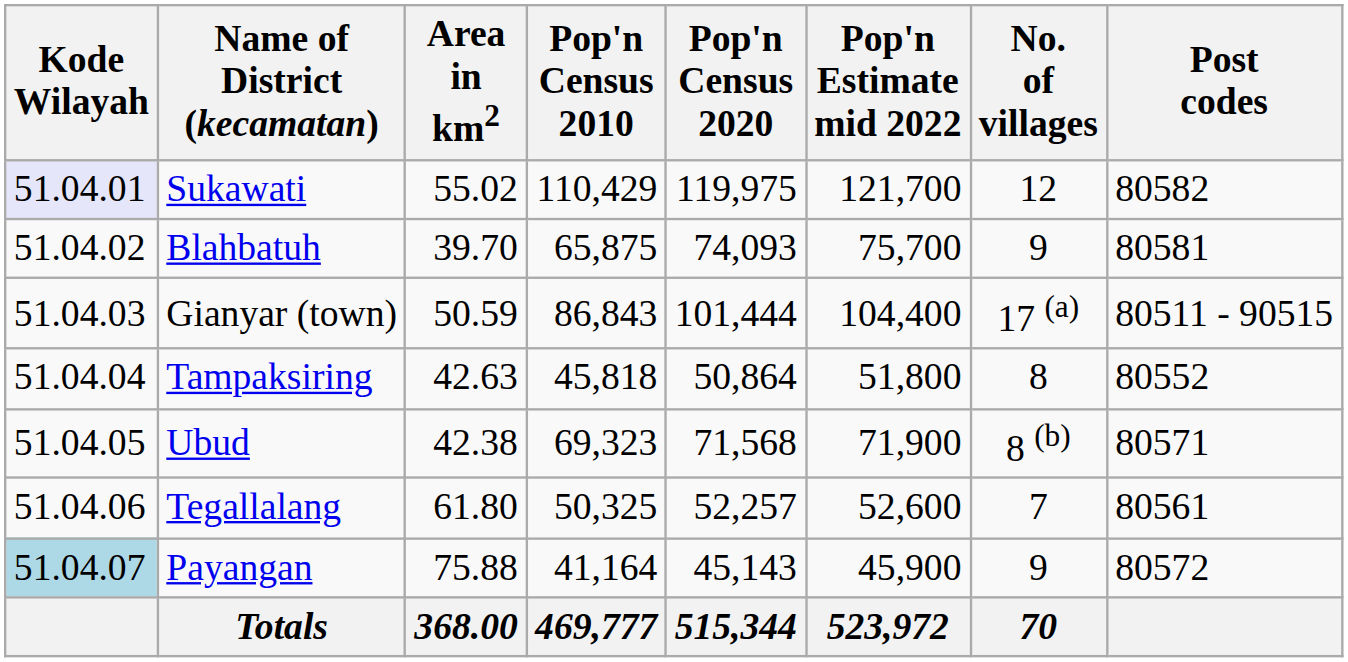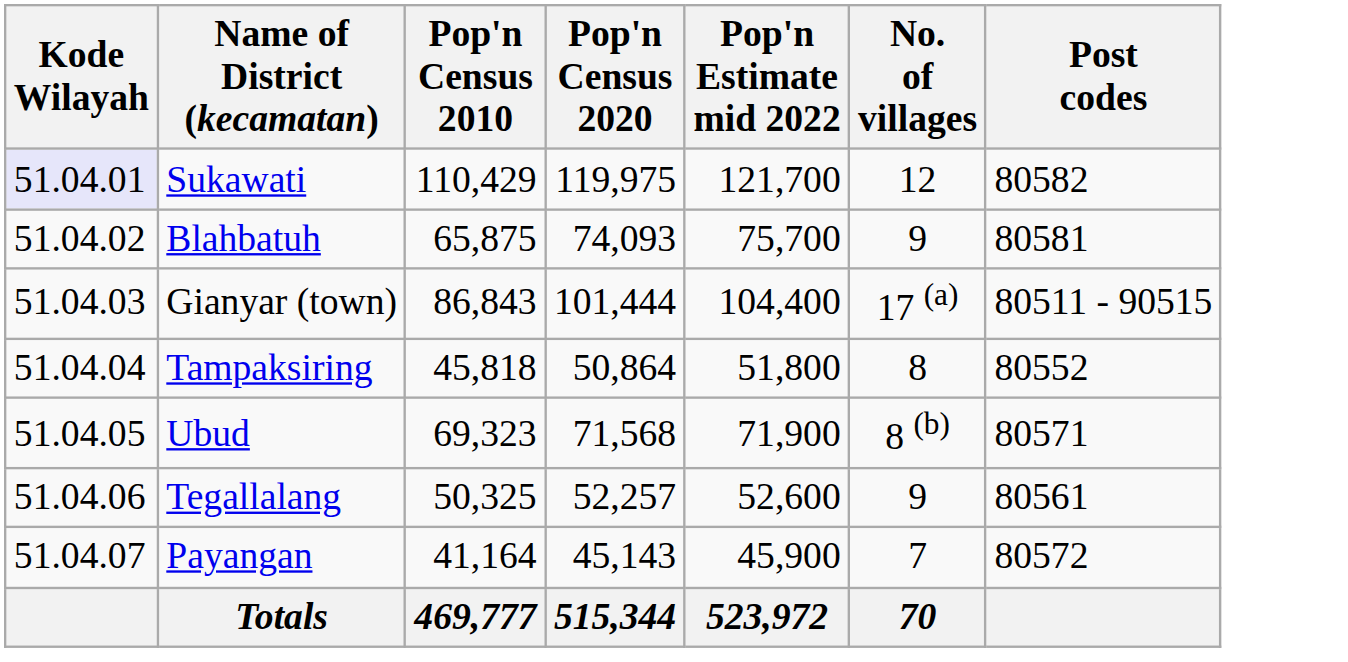 <table class="sortable wikitable">
 <tr>
 <th>Kode <br>Wilayah</th>
 <th>Name of<br>District<br>(<em>kecamatan</em>)</th>
-<th>Area <br> in <br>km<sup>2</sup></th>
 <th>Pop'n<br>Census<br>2010</th>
 <th>Pop'n<br>Census<br>2020</th>
 <th>Pop'n<br>Estimate<br>mid 2022</th>
 <th>No. <br>of<br>villages</th>
 <th>Post<br>codes</th>
 </tr>
 <tr>
 <td style="background: lavender;">51.04.01</td>
 <td><a href='#'>Sukawati</a></td>
-<td align="right">55.02</td>
 <td align="right">110,429</td>
 <td align="right">119,975</td>
 <td align="right">121,700</td>
 <td align="center">12</td>
 <td>80582</td>
 </tr>
 <tr>
 <td>51.04.02</td>
 <td><a href='#'>Blahbatuh</a></td>
-<td align="right">39.70</td>
 <td align="right">65,875</td>
 <td align="right">74,093</td>
 <td align="right">75,700</td>
 <td align="center">9</td>
 <td>80581</td>
 </tr>
 <tr>
 <td>51.04.03</td>
 <td>Gianyar (town)</td>
-<td align="right">50.59</td>
 <td align="right">86,843</td>
 <td align="right">101,444</td>
 <td align="right">104,400</td>
 <td align="center">17 <sup>(a)</sup></td>
 <td>80511 - 90515</td>
 </tr>
 <tr>
 <td>51.04.04</td>
 <td><a href='#'>Tampaksiring</a></td>
-<td align="right">42.63</td>
 <td align="right">45,818</td>
 <td align="right">50,864</td>
 <td align="right">51,800</td>
 <td align="center">8</td>
 <td>80552</td>
 </tr>
 <tr>
 <td>51.04.05</td>
 <td><a href='#'>Ubud</a></td>
-<td align="right">42.38</td>
 <td align="right">69,323</td>
 <td align="right">71,568</td>
 <td align="right">71,900</td>
 <td align="center">8 <sup>(b)</sup></td>
 <td>80571</td>
 </tr>
 <tr>
 <td>51.04.06</td>
 <td><a href='#'>Tegallalang</a></td>
-<td align="right">61.80</td>
 <td align="right">50,325</td>
 <td align="right">52,257</td>
 <td align="right">52,600</td>
-<td align="center">7</td>
+<td align="center">9</td>
 <td>80561</td>
 </tr>
 <tr>
-<td style="background: lightblue;">51.04.07</td>
+<td>51.04.07</td>
 <td><a href='#'>Payangan</a></td>
-<td align="right">75.88</td>
 <td align="right">41,164</td>
 <td align="right">45,143</td>
 <td align="right">45,900</td>
-<td align="center">9</td>
+<td align="center">7</td>
 <td>80572</td>
 </tr>
 <tr>
 <th></th>
 <th><em>Totals</em></th>
-<th align="right"><em>368.00</em></th>
 <th align="right"><em>469,777</em></th>
 <th align="right"><em>515,344</em></th>
 <th align="right"><em>523,972</em></th>
 <th align="center"><em>70</em></th>
 <th></th>
 </tr>
 </table>
